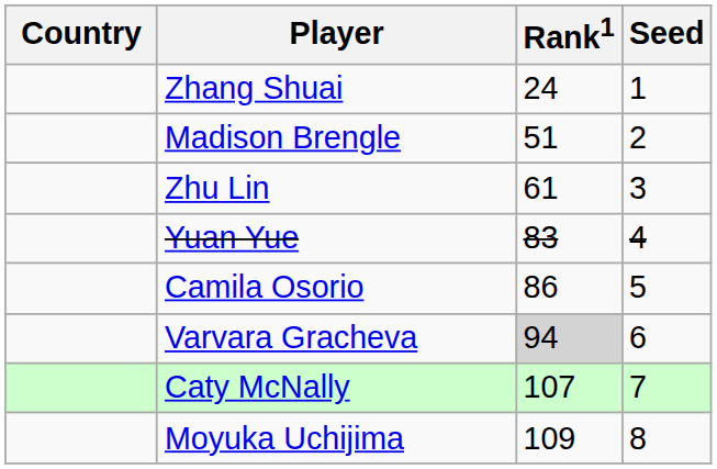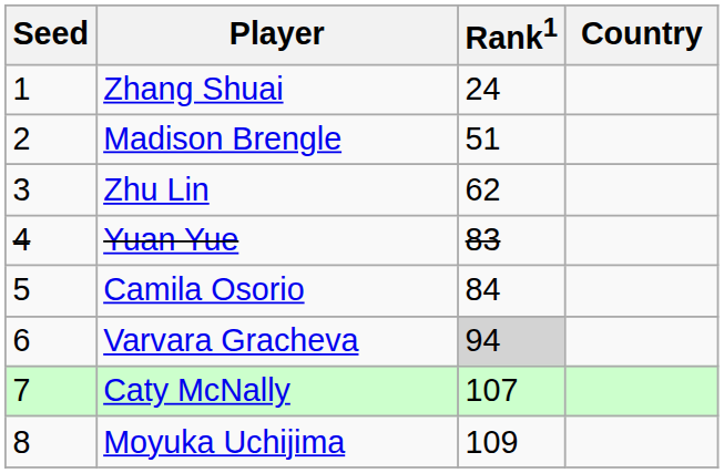 <table class="sortable wikitable">
 <tr>
-<th width="70">Country</th>
+<th>Seed</th>
 <th width="175">Player</th>
 <th>Rank<sup>1</sup></th>
-<th>Seed</th>
+<th width="70">Country</th>
 </tr>
 <tr>
-<td></td>
+<td>1</td>
 <td><a href='#'>Zhang Shuai</a></td>
 <td>24</td>
-<td>1</td>
+<td></td>
 </tr>
 <tr>
-<td></td>
+<td>2</td>
 <td><a href='#'>Madison Brengle</a></td>
 <td>51</td>
-<td>2</td>
+<td></td>
 </tr>
 <tr>
+<td>3</td>
+<td><a href='#'>Zhu Lin</a></td>
+<td>62</td>
 <td></td>
-<td><a href='#'>Zhu Lin</a></td>
-<td>61</td>
-<td>3</td>
 </tr>
 <tr>
-<td><s></s></td>
+<td><s>4</s></td>
 <td><s><a href='#'>Yuan Yue</a></s></td>
 <td><s>83</s></td>
-<td><s>4</s></td>
+<td><s></s></td>
 </tr>
 <tr>
+<td>5</td>
+<td><a href='#'>Camila Osorio</a></td>
+<td>84</td>
 <td></td>
-<td><a href='#'>Camila Osorio</a></td>
-<td>86</td>
-<td>5</td>
 </tr>
 <tr>
-<td></td>
+<td>6</td>
 <td><a href='#'>Varvara Gracheva</a></td>
 <td style="background: lightgrey;">94</td>
-<td>6</td>
+<td></td>
 </tr>
 <tr bgcolor=#cfc>
-<td></td>
+<td>7</td>
 <td><a href='#'>Caty McNally</a></td>
 <td>107</td>
-<td>7</td>
+<td></td>
 </tr>
 <tr>
-<td></td>
+<td>8</td>
 <td><a href='#'>Moyuka Uchijima</a></td>
 <td>109</td>
-<td>8</td>
+<td></td>
 </tr>
 </table>
